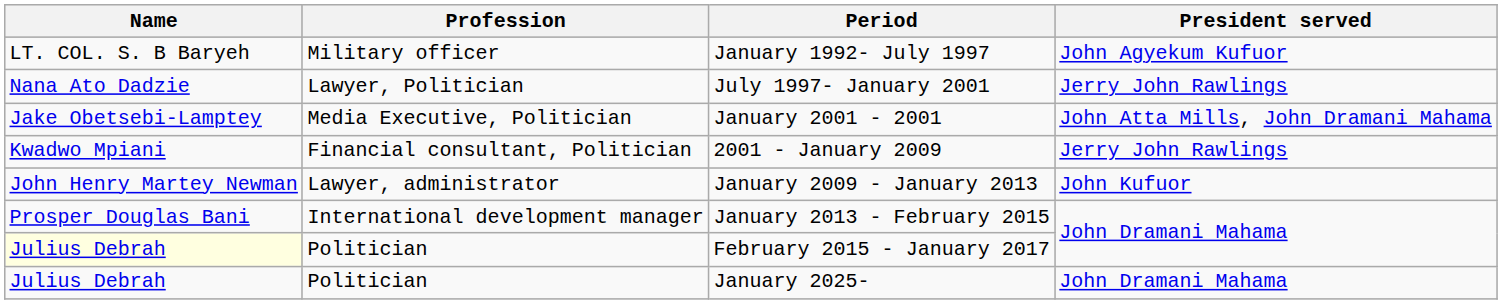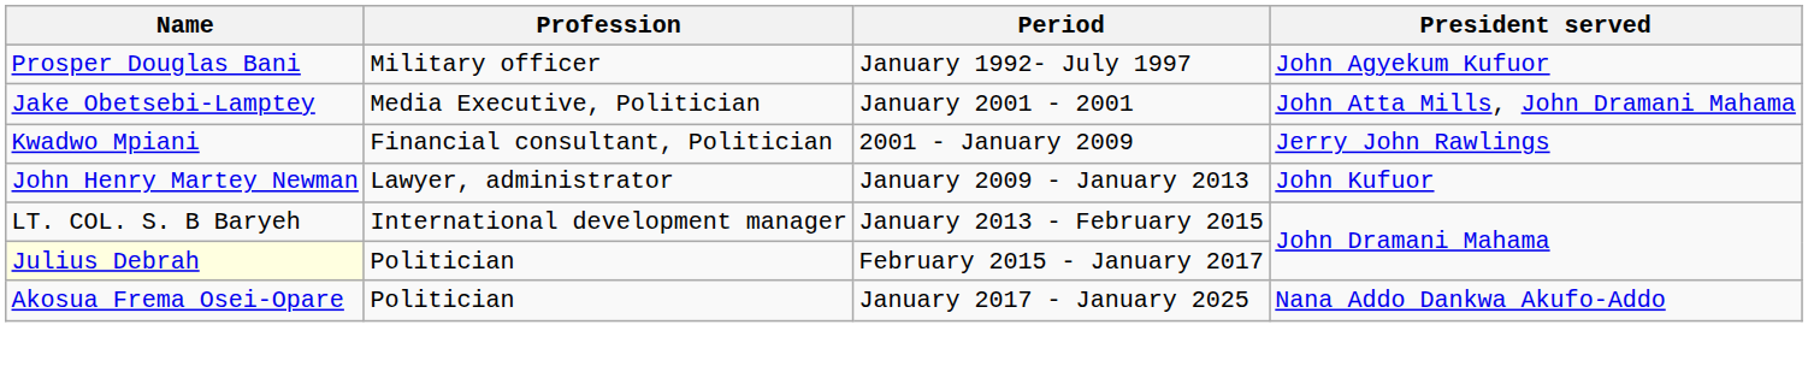 <table class="wikitable">
 <tr>
 <th>Name</th>
 <th>Profession</th>
 <th>Period</th>
 <th>President served</th>
 </tr>
 <tr>
-<td>LT. COL. S. B Baryeh</td>
+<td><a href='#'>Prosper Douglas Bani</a></td>
 <td>Military officer</td>
 <td>January 1992- July 1997</td>
 <td><a href='#'>John Agyekum Kufuor</a></td>
-</tr>
-<tr>
-<td><a href='#'>Nana Ato Dadzie</a></td>
-<td>Lawyer, Politician</td>
-<td>July 1997- January 2001</td>
-<td><a href='#'>Jerry John Rawlings</a></td>
 </tr>
 <tr>
 <td><a href='#'>Jake Obetsebi-Lamptey</a></td>
 <td>Media Executive, Politician</td>
 <td>January 2001 - 2001</td>
 <td><a href='#'>John Atta Mills</a>, <a href='#'>John Dramani Mahama</a></td>
 </tr>
 <tr>
 <td><a href='#'>Kwadwo Mpiani</a></td>
 <td>Financial consultant, Politician</td>
 <td>2001 - January 2009</td>
 <td><a href='#'>Jerry John Rawlings</a></td>
 </tr>
 <tr>
 <td><a href='#'>John Henry Martey Newman</a></td>
 <td>Lawyer, administrator</td>
 <td>January 2009 - January 2013</td>
 <td><a href='#'>John Kufuor</a></td>
 </tr>
 <tr>
-<td><a href='#'>Prosper Douglas Bani</a></td>
+<td>LT. COL. S. B Baryeh</td>
 <td>International development manager</td>
 <td>January 2013 - February 2015</td>
 <td rowspan="2"><a href='#'>John Dramani Mahama</a></td>
 </tr>
 <tr>
 <td style="background: lightyellow;"><a href='#'>Julius Debrah</a></td>
 <td>Politician</td>
 <td>February 2015 - January 2017</td>
 </tr>
 <tr>
-<td><a href='#'>Julius Debrah</a></td>
+<td><a href='#'>Akosua Frema Osei-Opare</a></td>
 <td>Politician</td>
-<td>January 2025-</td>
-<td><a href='#'>John Dramani Mahama</a></td>
+<td>January 2017 - January 2025</td>
+<td><a href='#'>Nana Addo Dankwa Akufo-Addo</a></td>
 </tr>
 </table>
